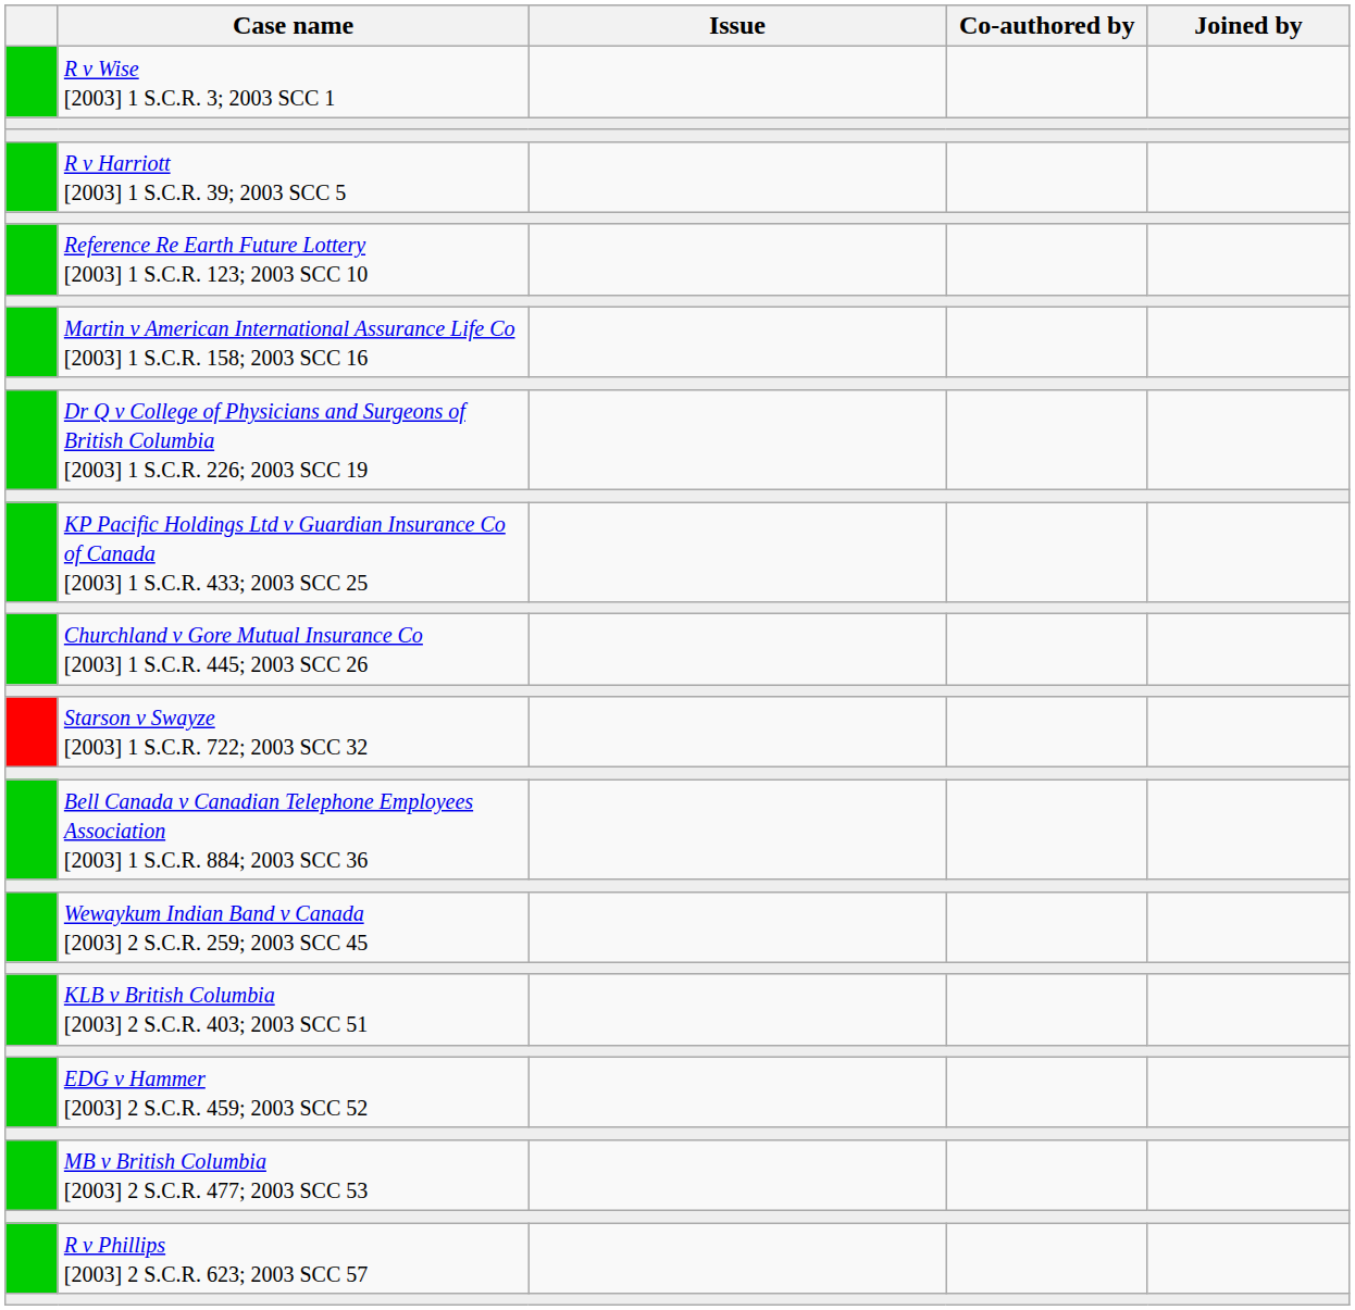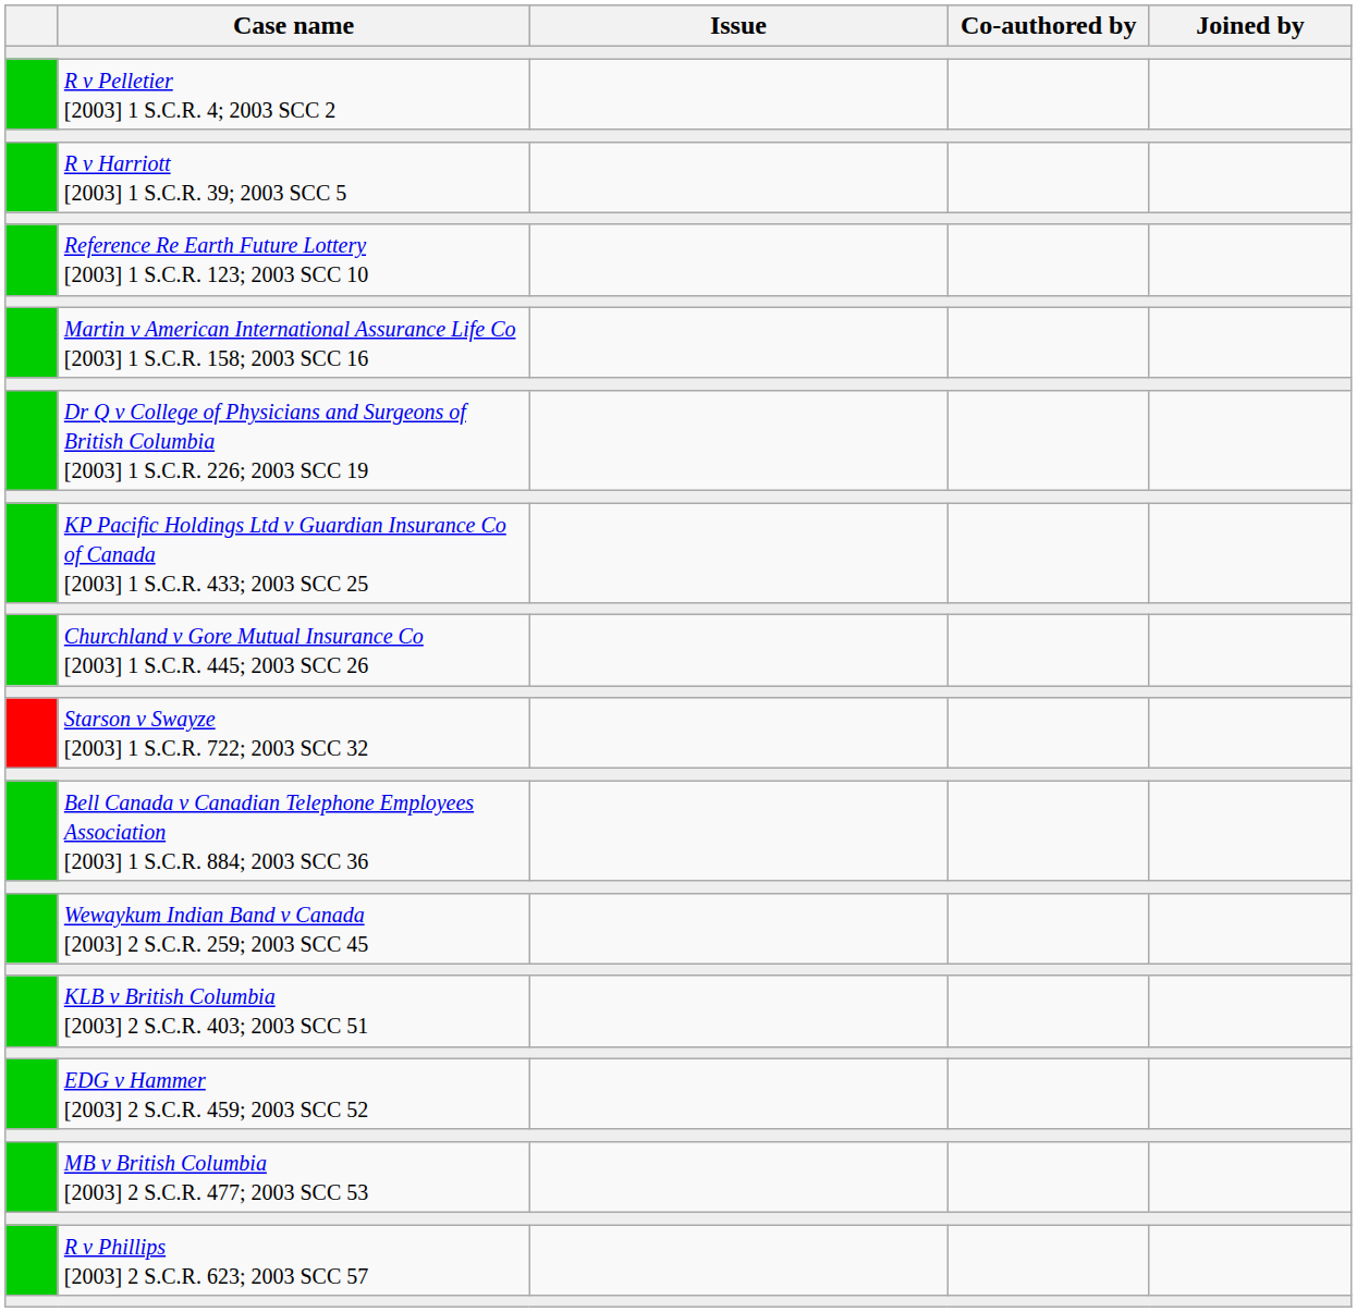 <table class="wikitable" width=825>
 <tr bgcolor="#CCCCCC">
 <th width=25px></th>
 <th width=35%>Case name</th>
 <th>Issue</th>
 <th width=15%>Co-authored by</th>
 <th width=15%>Joined by</th>
 </tr>
 <tr>
+<td bgcolor=#EEEEEE colspan=5 valign=top><small></small></td>
+</tr>
+<tr>
 <td bgcolor="00cd00"></td>
-<td align=left valign=top><small><em><a href='#'>R v Wise</a></em><br> [2003] 1 S.C.R. 3; 2003 SCC 1 </small></td>
+<td align=left valign=top><small><em><a href='#'>R v Pelletier</a></em><br> [2003] 1 S.C.R. 4; 2003 SCC 2 </small></td>
 <td valign=top><small></small></td>
 <td><small></small></td>
 <td><small></small></td>
-</tr>
-<tr>
-<td bgcolor=#EEEEEE colspan=5 valign=top><small></small></td>
 </tr>
 <tr>
 <td bgcolor=#EEEEEE colspan=5 valign=top><small></small></td>
 </tr>
 <tr>
 <td bgcolor="00cd00"></td>
 <td align=left valign=top><small><em><a href='#'>R v Harriott</a></em><br> [2003] 1 S.C.R. 39; 2003 SCC 5 </small></td>
 <td valign=top><small></small></td>
 <td><small></small></td>
 <td><small></small></td>
 </tr>
 <tr>
 <td bgcolor=#EEEEEE colspan=5 valign=top><small></small></td>
 </tr>
 <tr>
 <td bgcolor="00cd00"></td>
 <td align=left valign=top><small><em><a href='#'>Reference Re Earth Future Lottery</a></em><br> [2003] 1 S.C.R. 123; 2003 SCC 10 </small></td>
 <td valign=top><small></small></td>
 <td><small></small></td>
 <td><small></small></td>
 </tr>
 <tr>
 <td bgcolor=#EEEEEE colspan=5 valign=top><small></small></td>
 </tr>
 <tr>
 <td bgcolor="00cd00"></td>
 <td align=left valign=top><small><em><a href='#'>Martin v American International Assurance Life Co</a></em><br>[2003] 1 S.C.R. 158; 2003 SCC 16 </small></td>
 <td valign=top><small></small></td>
 <td><small></small></td>
 <td><small></small></td>
 </tr>
 <tr>
 <td bgcolor=#EEEEEE colspan=5 valign=top><small></small></td>
 </tr>
 <tr>
 <td bgcolor="00cd00"></td>
 <td align=left valign=top><small><em><a href='#'>Dr Q v College of Physicians and Surgeons of British Columbia</a></em><br> [2003] 1 S.C.R. 226; 2003 SCC 19 </small></td>
 <td valign=top><small></small></td>
 <td><small></small></td>
 <td><small></small></td>
 </tr>
 <tr>
 <td bgcolor=#EEEEEE colspan=5 valign=top><small></small></td>
 </tr>
 <tr>
 <td bgcolor="00cd00"></td>
 <td align=left valign=top><small><em><a href='#'>KP Pacific Holdings Ltd v Guardian Insurance Co of Canada</a></em><br> [2003] 1 S.C.R. 433; 2003 SCC 25 </small></td>
 <td valign=top><small></small></td>
 <td><small></small></td>
 <td><small></small></td>
 </tr>
 <tr>
 <td bgcolor=#EEEEEE colspan=5 valign=top><small></small></td>
 </tr>
 <tr>
 <td bgcolor="00cd00"></td>
 <td align=left valign=top><small><em><a href='#'>Churchland v Gore Mutual Insurance Co</a></em><br> [2003] 1 S.C.R. 445; 2003 SCC 26 </small></td>
 <td valign=top><small></small></td>
 <td><small></small></td>
 <td><small></small></td>
 </tr>
 <tr>
 <td bgcolor=#EEEEEE colspan=5 valign=top><small></small></td>
 </tr>
 <tr>
 <td bgcolor="red"></td>
 <td align=left valign=top><small><em><a href='#'>Starson v Swayze</a></em><br> [2003] 1 S.C.R. 722; 2003 SCC 32 </small></td>
 <td valign=top><small></small></td>
 <td><small></small></td>
 <td><small></small></td>
 </tr>
 <tr>
 <td bgcolor=#EEEEEE colspan=5 valign=top><small></small></td>
 </tr>
 <tr>
 <td bgcolor="00cd00"></td>
 <td align=left valign=top><small><em><a href='#'>Bell Canada v Canadian Telephone Employees Association</a></em><br> [2003] 1 S.C.R. 884; 2003 SCC 36 </small></td>
 <td valign=top><small></small></td>
 <td><small></small></td>
 <td><small></small></td>
 </tr>
 <tr>
 <td bgcolor=#EEEEEE colspan=5 valign=top><small></small></td>
 </tr>
 <tr>
 <td bgcolor="00cd00"></td>
 <td align=left valign=top><small><em><a href='#'>Wewaykum Indian Band v Canada</a></em><br> [2003] 2 S.C.R. 259; 2003 SCC 45 </small></td>
 <td valign=top><small></small></td>
 <td><small></small></td>
 <td><small></small></td>
 </tr>
 <tr>
 <td bgcolor=#EEEEEE colspan=5 valign=top><small></small></td>
 </tr>
 <tr>
 <td bgcolor="00cd00"></td>
 <td align=left valign=top><small><em><a href='#'>KLB v British Columbia</a></em><br> [2003] 2 S.C.R. 403; 2003 SCC 51 </small></td>
 <td valign=top><small></small></td>
 <td><small></small></td>
 <td><small></small></td>
 </tr>
 <tr>
 <td bgcolor=#EEEEEE colspan=5 valign=top><small></small></td>
 </tr>
 <tr>
 <td bgcolor="00cd00"></td>
 <td align=left valign=top><small><em><a href='#'>EDG v Hammer</a></em><br> [2003] 2 S.C.R. 459; 2003 SCC 52 </small></td>
 <td valign=top><small></small></td>
 <td><small></small></td>
 <td><small></small></td>
 </tr>
 <tr>
 <td bgcolor=#EEEEEE colspan=5 valign=top><small></small></td>
 </tr>
 <tr>
 <td bgcolor="00cd00"></td>
 <td align=left valign=top><small><em><a href='#'>MB v British Columbia</a></em><br> [2003] 2 S.C.R. 477; 2003 SCC 53 </small></td>
 <td valign=top><small></small></td>
 <td><small></small></td>
 <td><small></small></td>
 </tr>
 <tr>
 <td bgcolor=#EEEEEE colspan=5 valign=top><small></small></td>
 </tr>
 <tr>
 <td bgcolor="00cd00"></td>
 <td align=left valign=top><small><em><a href='#'>R v Phillips</a></em><br> [2003] 2 S.C.R. 623; 2003 SCC 57 </small></td>
 <td valign=top><small></small></td>
 <td><small></small></td>
 <td><small></small></td>
 </tr>
 <tr>
 <td bgcolor=#EEEEEE colspan=5 valign=top><small></small></td>
 </tr>
 </table>
